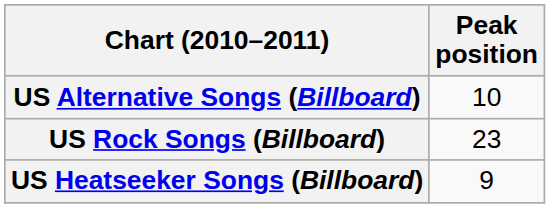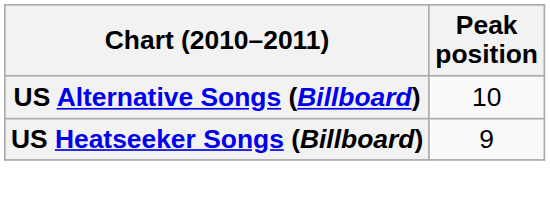 <table class="wikitable sortable plainrowheaders" style="text-align:center">
 <tr>
 <th>Chart (2010–2011)</th>
 <th>Peak<br>position</th>
 </tr>
 <tr>
 <th scope="row">US <a href='#'>Alternative Songs</a> (<em><a href='#'>Billboard</a></em>)</th>
 <td>10</td>
 </tr>
 <tr>
-<th scope="row">US <a href='#'>Rock Songs</a> (<em>Billboard</em>)</th>
-<td>23</td>
-</tr>
-<tr>
 <th scope="row">US <a href='#'>Heatseeker Songs</a> (<em>Billboard</em>)</th>
 <td>9</td>
 </tr>
 </table>
